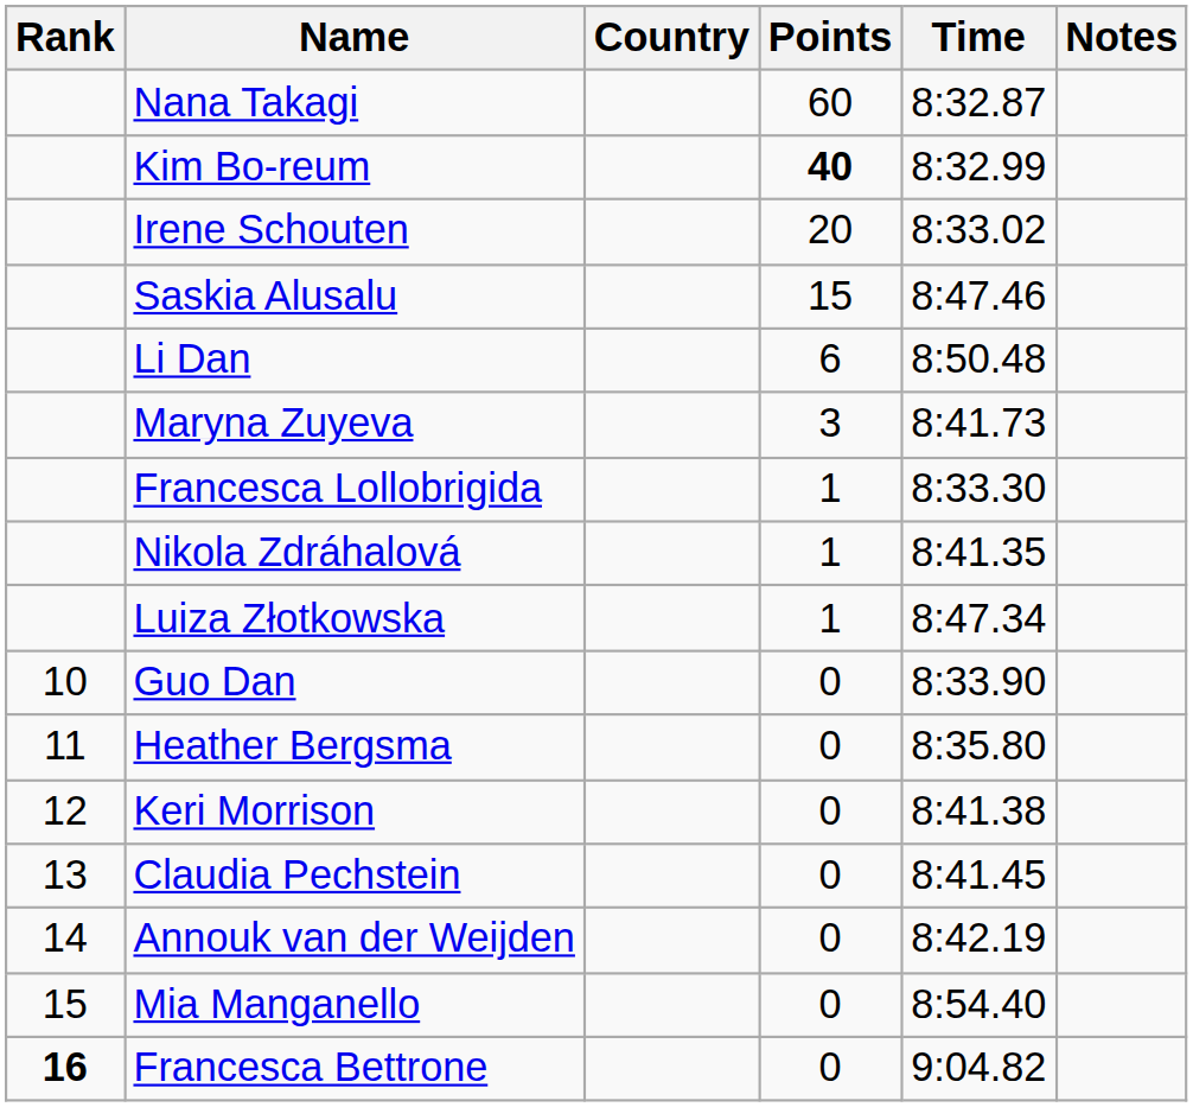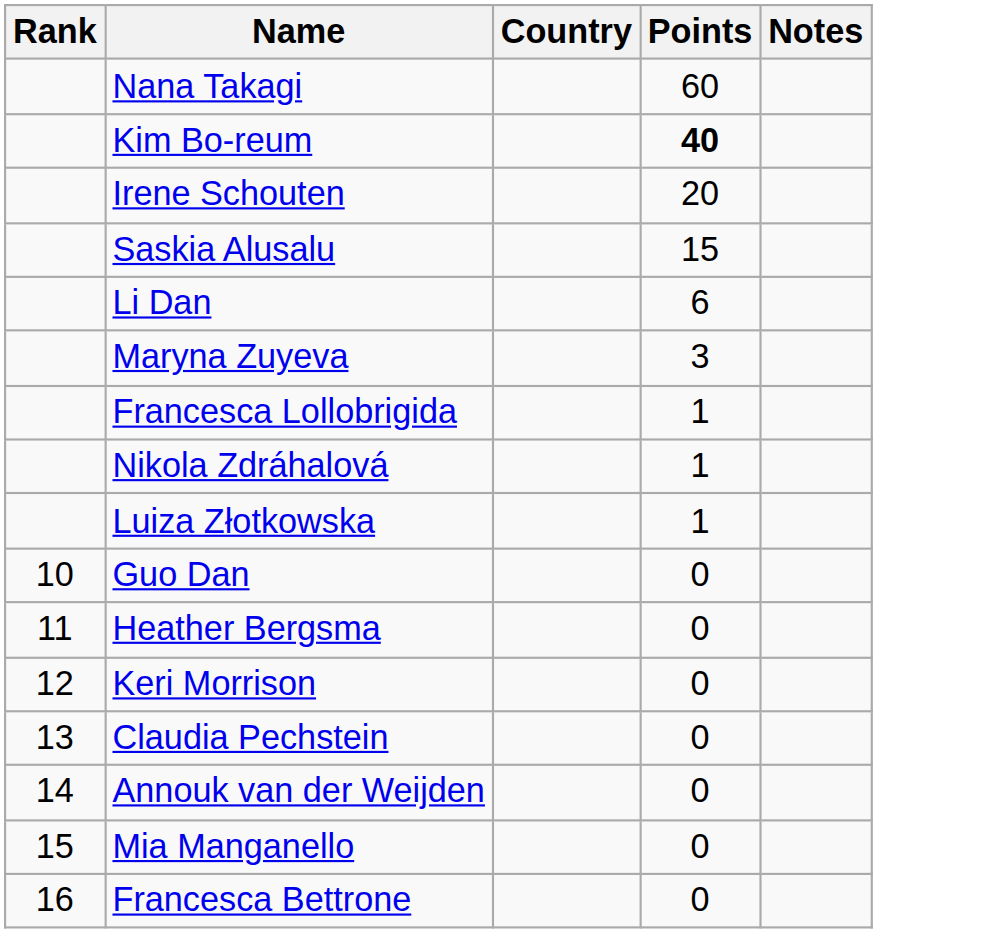 <table class="wikitable sortable" style="text-align:center">
 <tr>
 <th>Rank</th>
 <th>Name</th>
 <th>Country</th>
 <th>Points</th>
-<th>Time</th>
 <th>Notes</th>
 </tr>
 <tr>
 <td></td>
 <td align="left"><a href='#'>Nana Takagi</a></td>
 <td align="left"></td>
 <td>60</td>
-<td>8:32.87</td>
 <td></td>
 </tr>
 <tr>
 <td></td>
 <td align="left"><a href='#'>Kim Bo-reum</a></td>
 <td align="left"></td>
 <td><strong>40</strong></td>
-<td>8:32.99</td>
 <td></td>
 </tr>
 <tr>
 <td></td>
 <td align="left"><a href='#'>Irene Schouten</a></td>
 <td align="left"></td>
 <td>20</td>
-<td>8:33.02</td>
 <td></td>
 </tr>
 <tr>
 <td></td>
 <td align="left"><a href='#'>Saskia Alusalu</a></td>
 <td align="left"></td>
 <td>15</td>
-<td>8:47.46</td>
 <td></td>
 </tr>
 <tr>
 <td></td>
 <td align="left"><a href='#'>Li Dan</a></td>
 <td align="left"></td>
 <td>6</td>
-<td>8:50.48</td>
 <td></td>
 </tr>
 <tr>
 <td></td>
 <td align="left"><a href='#'>Maryna Zuyeva</a></td>
 <td align="left"></td>
 <td>3</td>
-<td>8:41.73</td>
 <td></td>
 </tr>
 <tr>
 <td></td>
 <td align="left"><a href='#'>Francesca Lollobrigida</a></td>
 <td align="left"></td>
 <td>1</td>
-<td>8:33.30</td>
 <td></td>
 </tr>
 <tr>
 <td></td>
 <td align="left"><a href='#'>Nikola Zdráhalová</a></td>
 <td align="left"></td>
 <td>1</td>
-<td>8:41.35</td>
 <td></td>
 </tr>
 <tr>
 <td></td>
 <td align="left"><a href='#'>Luiza Złotkowska</a></td>
 <td align="left"></td>
 <td>1</td>
-<td>8:47.34</td>
 <td></td>
 </tr>
 <tr>
 <td>10</td>
 <td align="left"><a href='#'>Guo Dan</a></td>
 <td align="left"></td>
 <td>0</td>
-<td>8:33.90</td>
 <td></td>
 </tr>
 <tr>
 <td>11</td>
 <td align="left"><a href='#'>Heather Bergsma</a></td>
 <td align="left"></td>
 <td>0</td>
-<td>8:35.80</td>
 <td></td>
 </tr>
 <tr>
 <td>12</td>
 <td align="left"><a href='#'>Keri Morrison</a></td>
 <td align="left"></td>
 <td>0</td>
-<td>8:41.38</td>
 <td></td>
 </tr>
 <tr>
 <td>13</td>
 <td align="left"><a href='#'>Claudia Pechstein</a></td>
 <td align="left"></td>
 <td>0</td>
-<td>8:41.45</td>
 <td></td>
 </tr>
 <tr>
 <td>14</td>
 <td align="left"><a href='#'>Annouk van der Weijden</a></td>
 <td align="left"></td>
 <td>0</td>
-<td>8:42.19</td>
 <td></td>
 </tr>
 <tr>
 <td>15</td>
 <td align="left"><a href='#'>Mia Manganello</a></td>
 <td align="left"></td>
 <td>0</td>
-<td>8:54.40</td>
 <td></td>
 </tr>
 <tr>
-<td><strong>16</strong></td>
+<td>16</td>
 <td align="left"><a href='#'>Francesca Bettrone</a></td>
 <td align="left"></td>
 <td>0</td>
-<td>9:04.82</td>
 <td></td>
 </tr>
 </table>
